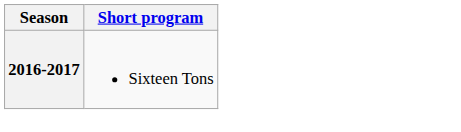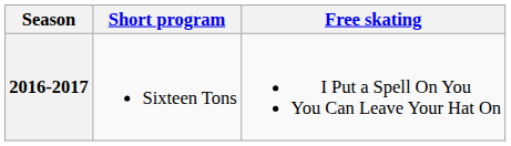 <table class="wikitable" style="text-align:center">
 <tr>
 <th>Season</th>
 <th><a href='#'>Short program</a></th>
+<th><a href='#'>Free skating</a></th>
 </tr>
 <tr>
 <th>2016-2017 <br></th>
 <td><br><ul><li>Sixteen Tons</li></ul></td>
+<td><br><ul><li>I Put a Spell On You</li><li>You Can Leave Your Hat On</li></ul></td>
 </tr>
 </table>
